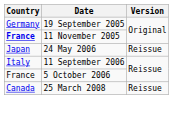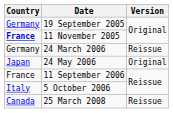 <table class="wikitable">
 <tr>
 <th>Country</th>
 <th>Date</th>
 <th>Version</th>
 </tr>
 <tr>
 <td><a href='#'>Germany</a></td>
 <td>19 September 2005</td>
 <td rowspan="2">Original</td>
 </tr>
 <tr>
 <td><strong><a href='#'>France</a></strong></td>
 <td>11 November 2005</td>
 </tr>
 <tr>
-<td><a href='#'>Japan</a></td>
-<td>24 May 2006</td>
+<td>Germany</td>
+<td>24 March 2006</td>
 <td>Reissue</td>
 </tr>
 <tr>
-<td><a href='#'>Italy</a></td>
+<td><a href='#'>Japan</a></td>
+<td>24 May 2006</td>
+<td>Original</td>
+</tr>
+<tr>
+<td>France</td>
 <td>11 September 2006</td>
 <td rowspan="2">Reissue</td>
 </tr>
 <tr>
-<td>France</td>
+<td><a href='#'>Italy</a></td>
 <td>5 October 2006</td>
 </tr>
 <tr>
 <td><a href='#'>Canada</a></td>
 <td>25 March 2008</td>
 <td>Reissue</td>
 </tr>
 </table>
